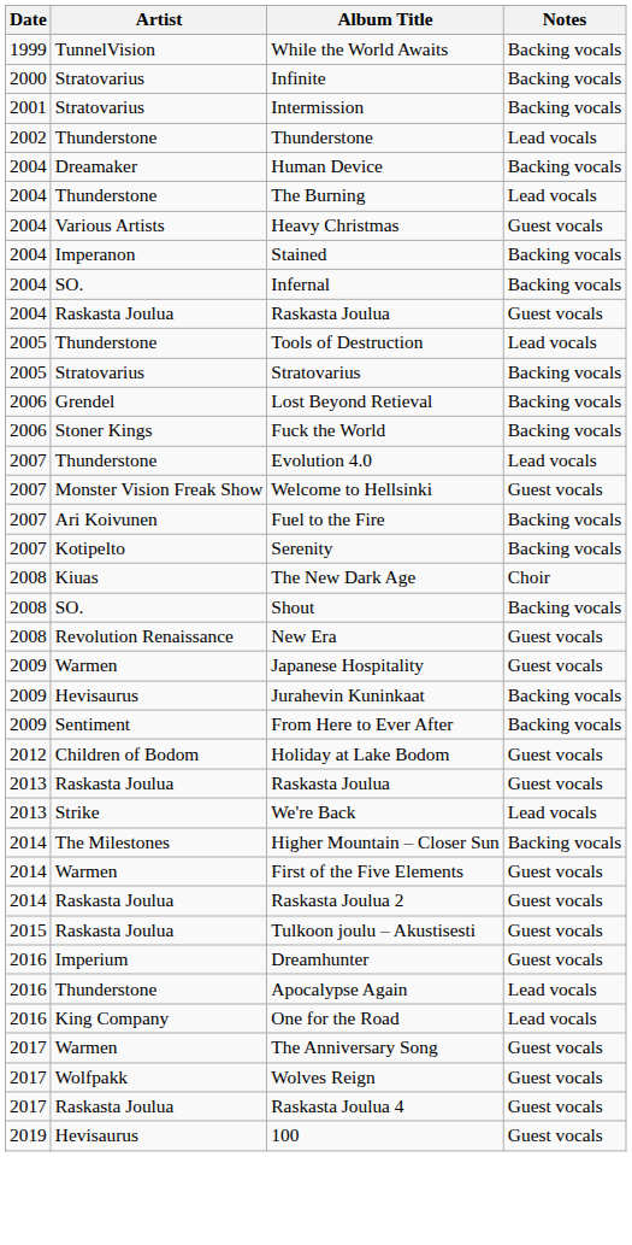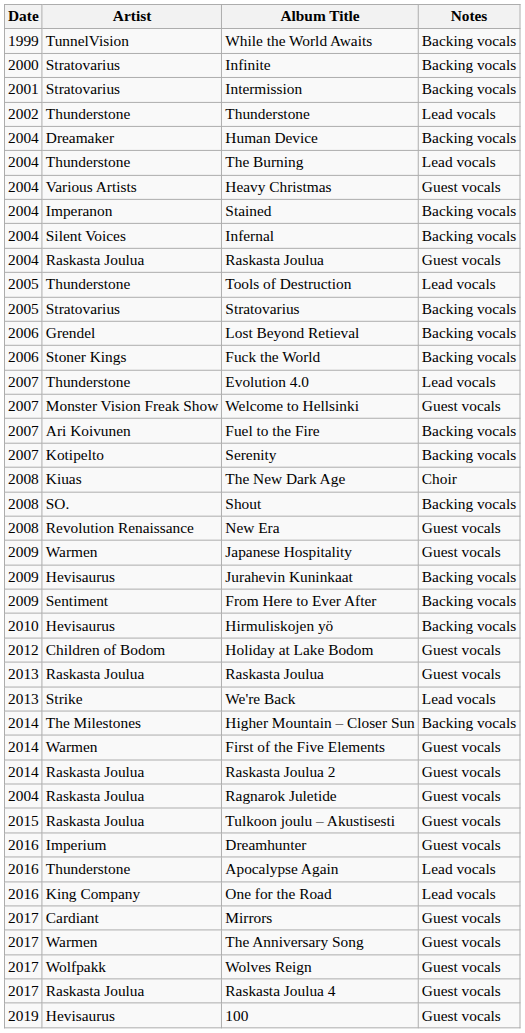 <table class="wikitable sortable">
 <tr style="background:#fff;">
 <th>Date</th>
 <th>Artist</th>
 <th>Album Title</th>
 <th>Notes</th>
 </tr>
 <tr>
 <td>1999</td>
 <td>TunnelVision</td>
 <td>While the World Awaits</td>
 <td>Backing vocals</td>
 </tr>
 <tr>
 <td>2000</td>
 <td>Stratovarius</td>
 <td>Infinite</td>
 <td>Backing vocals</td>
 </tr>
 <tr>
 <td>2001</td>
 <td>Stratovarius</td>
 <td>Intermission</td>
 <td>Backing vocals</td>
 </tr>
 <tr>
 <td>2002</td>
 <td>Thunderstone</td>
 <td>Thunderstone</td>
 <td>Lead vocals</td>
 </tr>
 <tr>
 <td>2004</td>
 <td>Dreamaker</td>
 <td>Human Device</td>
 <td>Backing vocals</td>
 </tr>
 <tr>
 <td>2004</td>
 <td>Thunderstone</td>
 <td>The Burning</td>
 <td>Lead vocals</td>
 </tr>
 <tr>
 <td>2004</td>
 <td>Various Artists</td>
 <td>Heavy Christmas</td>
 <td>Guest vocals</td>
 </tr>
 <tr>
 <td>2004</td>
 <td>Imperanon</td>
 <td>Stained</td>
 <td>Backing vocals</td>
 </tr>
 <tr>
 <td>2004</td>
-<td>SO.</td>
+<td>Silent Voices</td>
 <td>Infernal</td>
 <td>Backing vocals</td>
 </tr>
 <tr>
 <td>2004</td>
 <td>Raskasta Joulua</td>
 <td>Raskasta Joulua</td>
 <td>Guest vocals</td>
 </tr>
 <tr>
 <td>2005</td>
 <td>Thunderstone</td>
 <td>Tools of Destruction</td>
 <td>Lead vocals</td>
 </tr>
 <tr>
 <td>2005</td>
 <td>Stratovarius</td>
 <td>Stratovarius</td>
 <td>Backing vocals</td>
 </tr>
 <tr>
 <td>2006</td>
 <td>Grendel</td>
 <td>Lost Beyond Retieval</td>
 <td>Backing vocals</td>
 </tr>
 <tr>
 <td>2006</td>
 <td>Stoner Kings</td>
 <td>Fuck the World</td>
 <td>Backing vocals</td>
 </tr>
 <tr>
 <td>2007</td>
 <td>Thunderstone</td>
 <td>Evolution 4.0</td>
 <td>Lead vocals</td>
 </tr>
 <tr>
 <td>2007</td>
 <td>Monster Vision Freak Show</td>
 <td>Welcome to Hellsinki</td>
 <td>Guest vocals</td>
 </tr>
 <tr>
 <td>2007</td>
 <td>Ari Koivunen</td>
 <td>Fuel to the Fire</td>
 <td>Backing vocals</td>
 </tr>
 <tr>
 <td>2007</td>
 <td>Kotipelto</td>
 <td>Serenity</td>
 <td>Backing vocals</td>
 </tr>
 <tr>
 <td>2008</td>
 <td>Kiuas</td>
 <td>The New Dark Age</td>
 <td>Choir</td>
 </tr>
 <tr>
 <td>2008</td>
 <td>SO.</td>
 <td>Shout</td>
 <td>Backing vocals</td>
 </tr>
 <tr>
 <td>2008</td>
 <td>Revolution Renaissance</td>
 <td>New Era</td>
 <td>Guest vocals</td>
 </tr>
 <tr>
 <td>2009</td>
 <td>Warmen</td>
 <td>Japanese Hospitality</td>
 <td>Guest vocals</td>
 </tr>
 <tr>
 <td>2009</td>
 <td>Hevisaurus</td>
 <td>Jurahevin Kuninkaat</td>
 <td>Backing vocals</td>
 </tr>
 <tr>
 <td>2009</td>
 <td>Sentiment</td>
 <td>From Here to Ever After</td>
 <td>Backing vocals</td>
 </tr>
 <tr>
+<td>2010</td>
+<td>Hevisaurus</td>
+<td>Hirmuliskojen yö</td>
+<td>Backing vocals</td>
+</tr>
+<tr>
 <td>2012</td>
 <td>Children of Bodom</td>
 <td>Holiday at Lake Bodom</td>
 <td>Guest vocals</td>
 </tr>
 <tr>
 <td>2013</td>
 <td>Raskasta Joulua</td>
 <td>Raskasta Joulua</td>
 <td>Guest vocals</td>
 </tr>
 <tr>
 <td>2013</td>
 <td>Strike</td>
 <td>We're Back</td>
 <td>Lead vocals</td>
 </tr>
 <tr>
 <td>2014</td>
 <td>The Milestones</td>
 <td>Higher Mountain – Closer Sun</td>
 <td>Backing vocals</td>
 </tr>
 <tr>
 <td>2014</td>
 <td>Warmen</td>
 <td>First of the Five Elements</td>
 <td>Guest vocals</td>
 </tr>
 <tr>
 <td>2014</td>
 <td>Raskasta Joulua</td>
 <td>Raskasta Joulua 2</td>
 <td>Guest vocals</td>
 </tr>
 <tr>
+<td>2004</td>
+<td>Raskasta Joulua</td>
+<td>Ragnarok Juletide</td>
+<td>Guest vocals</td>
+</tr>
+<tr>
 <td>2015</td>
 <td>Raskasta Joulua</td>
 <td>Tulkoon joulu – Akustisesti</td>
 <td>Guest vocals</td>
 </tr>
 <tr>
 <td>2016</td>
 <td>Imperium</td>
 <td>Dreamhunter</td>
 <td>Guest vocals</td>
 </tr>
 <tr>
 <td>2016</td>
 <td>Thunderstone</td>
 <td>Apocalypse Again</td>
 <td>Lead vocals</td>
 </tr>
 <tr>
 <td>2016</td>
 <td>King Company</td>
 <td>One for the Road</td>
 <td>Lead vocals</td>
+</tr>
+<tr>
+<td>2017</td>
+<td>Cardiant</td>
+<td>Mirrors</td>
+<td>Guest vocals</td>
 </tr>
 <tr>
 <td>2017</td>
 <td>Warmen</td>
 <td>The Anniversary Song</td>
 <td>Guest vocals</td>
 </tr>
 <tr>
 <td>2017</td>
 <td>Wolfpakk</td>
 <td>Wolves Reign</td>
 <td>Guest vocals</td>
 </tr>
 <tr>
 <td>2017</td>
 <td>Raskasta Joulua</td>
 <td>Raskasta Joulua 4</td>
 <td>Guest vocals</td>
 </tr>
 <tr>
 <td>2019</td>
 <td>Hevisaurus</td>
 <td>100</td>
 <td>Guest vocals</td>
 </tr>
 </table>
